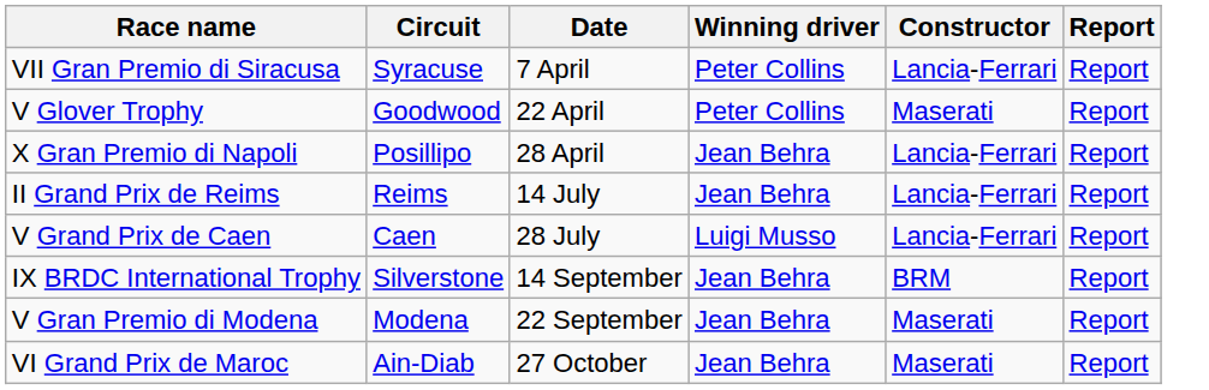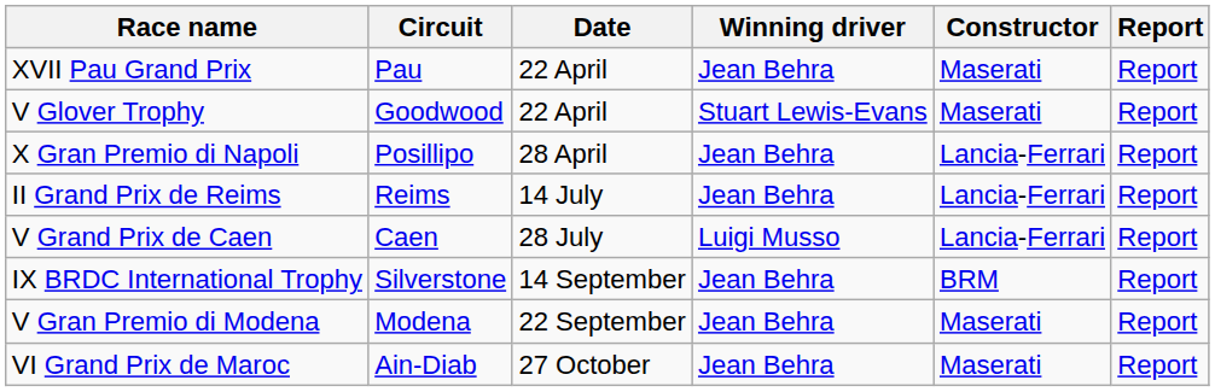 <table class="wikitable" style="font-size:95%">
 <tr>
 <th>Race name</th>
 <th>Circuit</th>
 <th>Date</th>
 <th>Winning driver</th>
 <th>Constructor</th>
 <th>Report</th>
 </tr>
 <tr>
-<td> VII <a href='#'>Gran Premio di Siracusa</a></td>
-<td><a href='#'>Syracuse</a></td>
-<td>7 April</td>
-<td> <a href='#'>Peter Collins</a></td>
-<td> <a href='#'>Lancia</a>-<a href='#'>Ferrari</a></td>
+<td> XVII <a href='#'>Pau Grand Prix</a></td>
+<td><a href='#'>Pau</a></td>
+<td>22 April</td>
+<td> <a href='#'>Jean Behra</a></td>
+<td> <a href='#'>Maserati</a></td>
 <td><a href='#'>Report</a></td>
 </tr>
 <tr>
 <td> V <a href='#'>Glover Trophy</a></td>
 <td><a href='#'>Goodwood</a></td>
 <td>22 April</td>
-<td> <a href='#'>Peter Collins</a></td>
+<td> <a href='#'>Stuart Lewis-Evans</a></td>
 <td> <a href='#'>Maserati</a></td>
 <td><a href='#'>Report</a></td>
 </tr>
 <tr>
 <td> X <a href='#'>Gran Premio di Napoli</a></td>
 <td><a href='#'>Posillipo</a></td>
 <td>28 April</td>
 <td> <a href='#'>Jean Behra</a></td>
 <td> <a href='#'>Lancia</a>-<a href='#'>Ferrari</a></td>
 <td><a href='#'>Report</a></td>
 </tr>
 <tr>
 <td> II <a href='#'>Grand Prix de Reims</a></td>
 <td><a href='#'>Reims</a></td>
 <td>14 July</td>
 <td> <a href='#'>Jean Behra</a></td>
 <td> <a href='#'>Lancia</a>-<a href='#'>Ferrari</a></td>
 <td><a href='#'>Report</a></td>
 </tr>
 <tr>
 <td> V <a href='#'>Grand Prix de Caen</a></td>
 <td><a href='#'>Caen</a></td>
 <td>28 July</td>
 <td> <a href='#'>Luigi Musso</a></td>
 <td> <a href='#'>Lancia</a>-<a href='#'>Ferrari</a></td>
 <td><a href='#'>Report</a></td>
 </tr>
 <tr>
 <td> IX <a href='#'>BRDC International Trophy</a></td>
 <td><a href='#'>Silverstone</a></td>
 <td>14 September</td>
 <td> <a href='#'>Jean Behra</a></td>
 <td> <a href='#'>BRM</a></td>
 <td><a href='#'>Report</a></td>
 </tr>
 <tr>
 <td> V <a href='#'>Gran Premio di Modena</a></td>
 <td><a href='#'>Modena</a></td>
 <td>22 September</td>
 <td> <a href='#'>Jean Behra</a></td>
 <td> <a href='#'>Maserati</a></td>
 <td><a href='#'>Report</a></td>
 </tr>
 <tr>
 <td> VI <a href='#'>Grand Prix de Maroc</a></td>
 <td><a href='#'>Ain-Diab</a></td>
 <td>27 October</td>
 <td> <a href='#'>Jean Behra</a></td>
 <td> <a href='#'>Maserati</a></td>
 <td><a href='#'>Report</a></td>
 </tr>
 </table>
